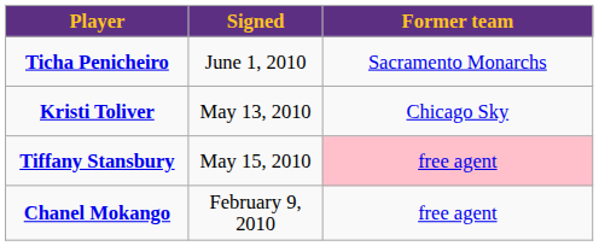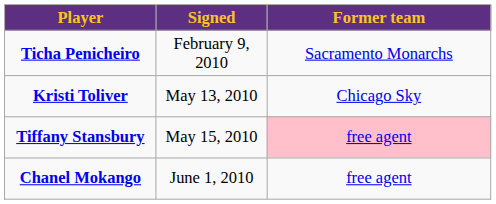 <table class="wikitable" style="text-align: center">
 <tr align="center" bgcolor="#dddddd">
 <td style="background:#5c2f83;color:#FFC322; width:140px"><strong>Player</strong></td>
 <td style="background:#5c2f83;color:#FFC322; width:100px"><strong>Signed</strong></td>
 <td style="background:#5c2f83;color:#FFC322; width:210px"><strong>Former team</strong></td>
 </tr>
 <tr style="height:40px">
 <td><strong><a href='#'>Ticha Penicheiro</a></strong></td>
-<td>June 1, 2010</td>
+<td>February 9, 2010</td>
 <td><a href='#'>Sacramento Monarchs</a></td>
 </tr>
 <tr style="height:40px">
 <td><strong><a href='#'>Kristi Toliver</a></strong></td>
 <td>May 13, 2010</td>
 <td><a href='#'>Chicago Sky</a></td>
 </tr>
 <tr style="height:40px">
 <td><strong><a href='#'>Tiffany Stansbury</a></strong></td>
 <td>May 15, 2010</td>
 <td style="background: pink;"><a href='#'>free agent</a></td>
 </tr>
 <tr style="height:40px">
 <td><strong><a href='#'>Chanel Mokango</a></strong></td>
-<td>February 9, 2010</td>
+<td>June 1, 2010</td>
 <td><a href='#'>free agent</a></td>
 </tr>
 </table>
